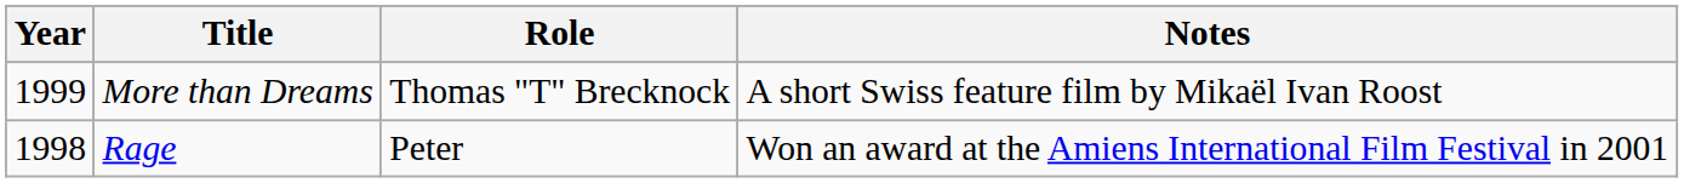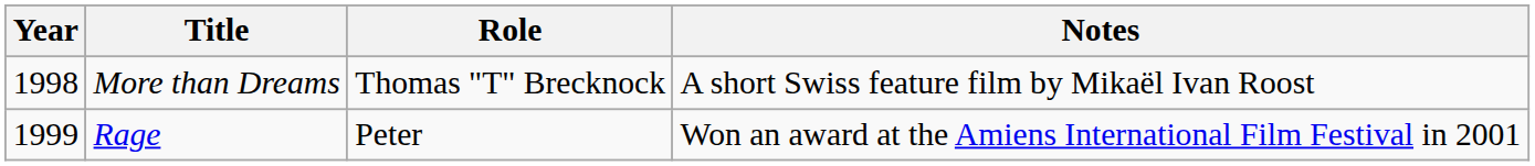 <table class="wikitable sortable">
 <tr>
 <th>Year</th>
 <th>Title</th>
 <th>Role</th>
 <th>Notes</th>
 </tr>
 <tr>
-<td>1999</td>
+<td>1998</td>
 <td><em>More than Dreams</em></td>
 <td>Thomas "T" Brecknock</td>
 <td>A short Swiss feature film by Mikaël Ivan Roost</td>
 </tr>
 <tr>
-<td>1998</td>
+<td>1999</td>
 <td><em><a href='#'>Rage</a></em></td>
 <td>Peter</td>
 <td>Won an award at the <a href='#'>Amiens International Film Festival</a> in 2001</td>
 </tr>
 </table>
